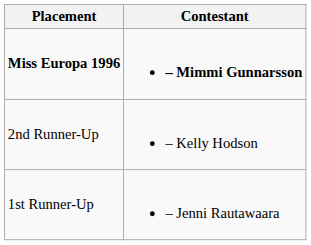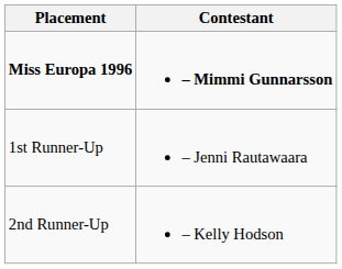 <table class="wikitable sortable" style="font-size: 95%;">
 <tr>
 <th>Placement</th>
 <th>Contestant</th>
 </tr>
 <tr>
 <td><strong>Miss Europa 1996</strong></td>
 <td><br><ul><li><strong> – Mimmi Gunnarsson</strong> </li></ul></td>
 </tr>
 <tr>
+<td>1st Runner-Up</td>
+<td><br><ul><li> – Jenni Rautawaara </li></ul></td>
+</tr>
+<tr>
 <td>2nd Runner-Up</td>
 <td><br><ul><li> – Kelly Hodson</li></ul></td>
 </tr>
-<tr>
-<td>1st Runner-Up</td>
-<td><br><ul><li> – Jenni Rautawaara </li></ul></td>
-</tr>
 </table>
